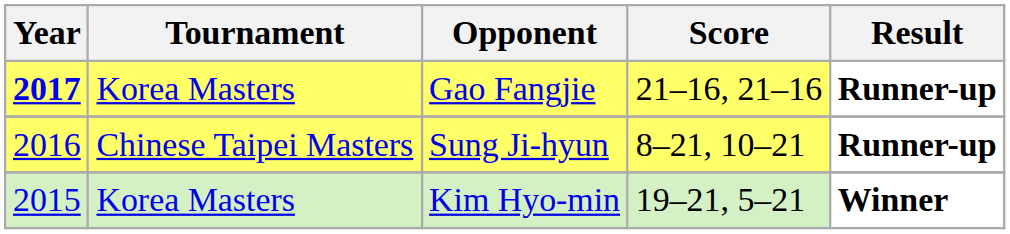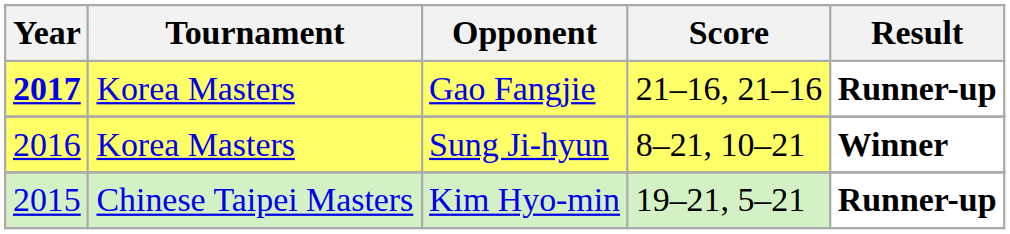 <table class="sortable wikitable" style="font-size: 95%;">
 <tr>
 <th>Year</th>
 <th>Tournament</th>
 <th>Opponent</th>
 <th>Score</th>
 <th>Result</th>
 </tr>
 <tr style="background:#FFFF67">
 <td align="center"><strong><a href='#'>2017</a></strong></td>
 <td align="left"><a href='#'>Korea Masters</a></td>
 <td align="left"> <a href='#'>Gao Fangjie</a></td>
 <td align="left">21–16, 21–16</td>
 <td style="text-align:left; background:white"> <strong>Runner-up</strong></td>
 </tr>
 <tr>
 </tr>
 <tr style="background:#FFFF67">
 <td align="center"><a href='#'>2016</a></td>
-<td align="left"><a href='#'>Chinese Taipei Masters</a></td>
+<td align="left"><a href='#'>Korea Masters</a></td>
 <td align="left"> <a href='#'>Sung Ji-hyun</a></td>
 <td align="left">8–21, 10–21</td>
-<td style="text-align:left; background:white"> <strong>Runner-up</strong></td>
+<td style="text-align:left; background:white"> <strong>Winner</strong></td>
 </tr>
 <tr>
 </tr>
 <tr style="background:#D4F1C5">
 <td align="center"><a href='#'>2015</a></td>
-<td align="left"><a href='#'>Korea Masters</a></td>
+<td align="left"><a href='#'>Chinese Taipei Masters</a></td>
 <td align="left"> <a href='#'>Kim Hyo-min</a></td>
 <td align="left">19–21, 5–21</td>
-<td style="text-align:left; background:white"> <strong>Winner</strong></td>
+<td style="text-align:left; background:white"> <strong>Runner-up</strong></td>
 </tr>
 </table>
